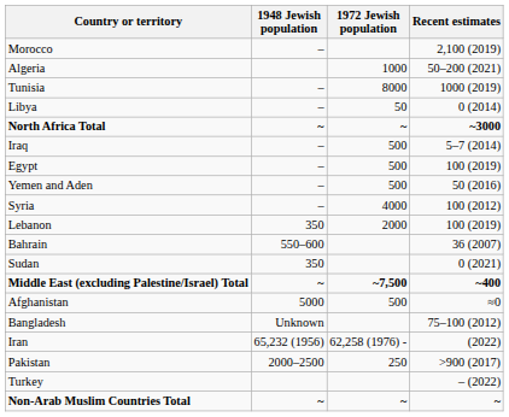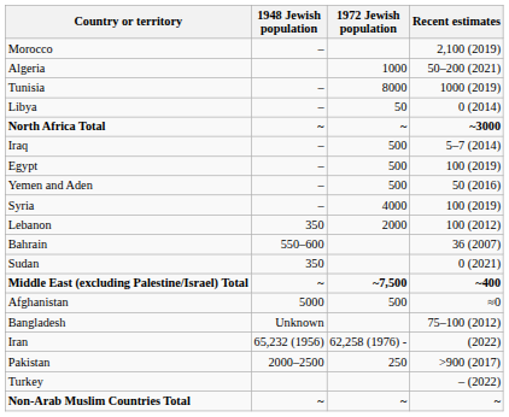 <table class="wikitable" colspan="3">
 <tr>
 <th>Country or territory</th>
 <th>1948 Jewish<br>population</th>
 <th>1972 Jewish<br>population</th>
 <th>Recent estimates</th>
 </tr>
 <tr>
 <td>Morocco</td>
 <td style="text-align:right;">–</td>
 <td style="text-align:right;"></td>
 <td style="text-align:right;">2,100 (2019)</td>
 </tr>
 <tr>
 <td>Algeria</td>
 <td style="text-align:right;"></td>
 <td style="text-align:right;">1000</td>
 <td style="text-align:right;">50–200 (2021)</td>
 </tr>
 <tr>
 <td>Tunisia</td>
 <td style="text-align:right;">–</td>
 <td style="text-align:right;">8000</td>
 <td style="text-align:right;">1000 (2019)</td>
 </tr>
 <tr>
 <td>Libya</td>
 <td style="text-align:right;">–</td>
 <td style="text-align:right;">50</td>
 <td style="text-align:right;">0 (2014)</td>
 </tr>
 <tr>
 <td><strong>North Africa Total</strong></td>
 <td style="text-align:right;"><strong>~</strong></td>
 <td style="text-align:right;"><strong>~</strong></td>
 <td style="text-align:right;"><strong>~3000</strong></td>
 </tr>
 <tr>
 <td>Iraq</td>
 <td style="text-align:right;">–</td>
 <td style="text-align:right;">500</td>
 <td style="text-align:right;">5–7 (2014)</td>
 </tr>
 <tr>
 <td>Egypt</td>
 <td style="text-align:right;">–</td>
 <td style="text-align:right;">500</td>
 <td style="text-align:right;">100 (2019)</td>
 </tr>
 <tr>
 <td>Yemen and Aden</td>
 <td style="text-align:right;">–</td>
 <td style="text-align:right;">500</td>
 <td style="text-align:right;">50 (2016)</td>
 </tr>
 <tr>
 <td>Syria</td>
 <td style="text-align:right;">–</td>
 <td style="text-align:right;">4000</td>
-<td style="text-align:right;">100 (2012)</td>
+<td style="text-align:right;">100 (2019)</td>
 </tr>
 <tr>
 <td>Lebanon</td>
 <td style="text-align:right;">350</td>
 <td style="text-align:right;">2000</td>
-<td style="text-align:right;">100 (2019)</td>
+<td style="text-align:right;">100 (2012)</td>
 </tr>
 <tr>
 <td>Bahrain</td>
 <td style="text-align:right;">550–600</td>
 <td style="text-align:right;"></td>
 <td style="text-align:right;">36 (2007)</td>
 </tr>
 <tr>
 <td>Sudan</td>
 <td style="text-align:right;">350</td>
 <td style="text-align:right;"></td>
 <td style="text-align:right;">0 (2021)</td>
 </tr>
 <tr>
 <td><strong>Middle East (excluding Palestine/Israel) Total</strong></td>
 <td style="text-align:right;"><strong>~</strong></td>
 <td style="text-align:right;"><strong>~7,500</strong></td>
 <td style="text-align:right;"><strong>~400</strong></td>
 </tr>
 <tr>
 <td>Afghanistan</td>
 <td style="text-align:right;">5000</td>
 <td style="text-align:right;">500</td>
 <td style="text-align:right;">≈0</td>
 </tr>
 <tr>
 <td>Bangladesh</td>
 <td style="text-align:right;">Unknown</td>
 <td></td>
 <td style="text-align:right;">75–100 (2012)</td>
 </tr>
 <tr>
 <td>Iran</td>
 <td style="text-align:right;">65,232 (1956)</td>
 <td style="text-align:right;">62,258 (1976) - </td>
 <td style="text-align:right;"> (2022)</td>
 </tr>
 <tr>
 <td>Pakistan</td>
 <td style="text-align:right;">2000–2500</td>
 <td style="text-align:right;">250</td>
 <td style="text-align:right;">>900 (2017)</td>
 </tr>
 <tr>
 <td>Turkey</td>
 <td style="text-align:right;"></td>
 <td style="text-align:right;"></td>
 <td style="text-align:right;">– (2022)</td>
 </tr>
 <tr>
 <td><strong>Non-Arab Muslim Countries Total</strong></td>
 <td style="text-align:right;"><strong>~</strong></td>
 <td style="text-align:right;"><strong>~</strong></td>
 <td style="text-align:right;"><strong>~</strong></td>
 </tr>
 </table>
